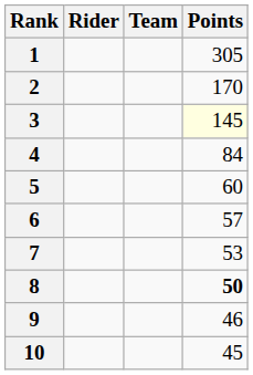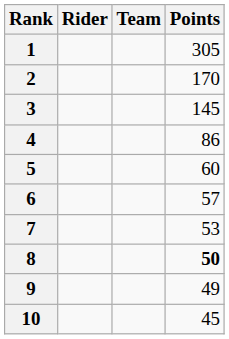 <table class="wikitable">
 <tr>
 <th scope="col">Rank</th>
 <th scope="col">Rider</th>
 <th scope="col">Team</th>
 <th scope="col">Points</th>
 </tr>
 <tr>
 <th scope="row">1</th>
 <td> </td>
 <td></td>
 <td style="text-align:right;">305</td>
 </tr>
 <tr>
 <th scope="row">2</th>
 <td></td>
 <td></td>
 <td style="text-align:right;">170</td>
 </tr>
 <tr>
 <th scope="row">3</th>
 <td></td>
 <td></td>
-<td style="background: lightyellow; text-align:right;">145</td>
+<td style="text-align:right;">145</td>
 </tr>
 <tr>
 <th scope="row">4</th>
 <td></td>
 <td></td>
-<td style="text-align:right;">84</td>
+<td style="text-align:right;">86</td>
 </tr>
 <tr>
 <th scope="row">5</th>
 <td></td>
 <td></td>
 <td style="text-align:right;">60</td>
 </tr>
 <tr>
 <th scope="row">6</th>
 <td></td>
 <td></td>
 <td style="text-align:right;">57</td>
 </tr>
 <tr>
 <th scope="row">7</th>
 <td></td>
 <td></td>
 <td style="text-align:right;">53</td>
 </tr>
 <tr>
 <th scope="row">8</th>
 <td></td>
 <td></td>
 <td style="text-align:right;"><strong>50</strong></td>
 </tr>
 <tr>
 <th scope="row">9</th>
 <td>  </td>
 <td></td>
-<td style="text-align:right;">46</td>
+<td style="text-align:right;">49</td>
 </tr>
 <tr>
 <th scope="row">10</th>
 <td></td>
 <td></td>
 <td style="text-align:right;">45</td>
 </tr>
 </table>
